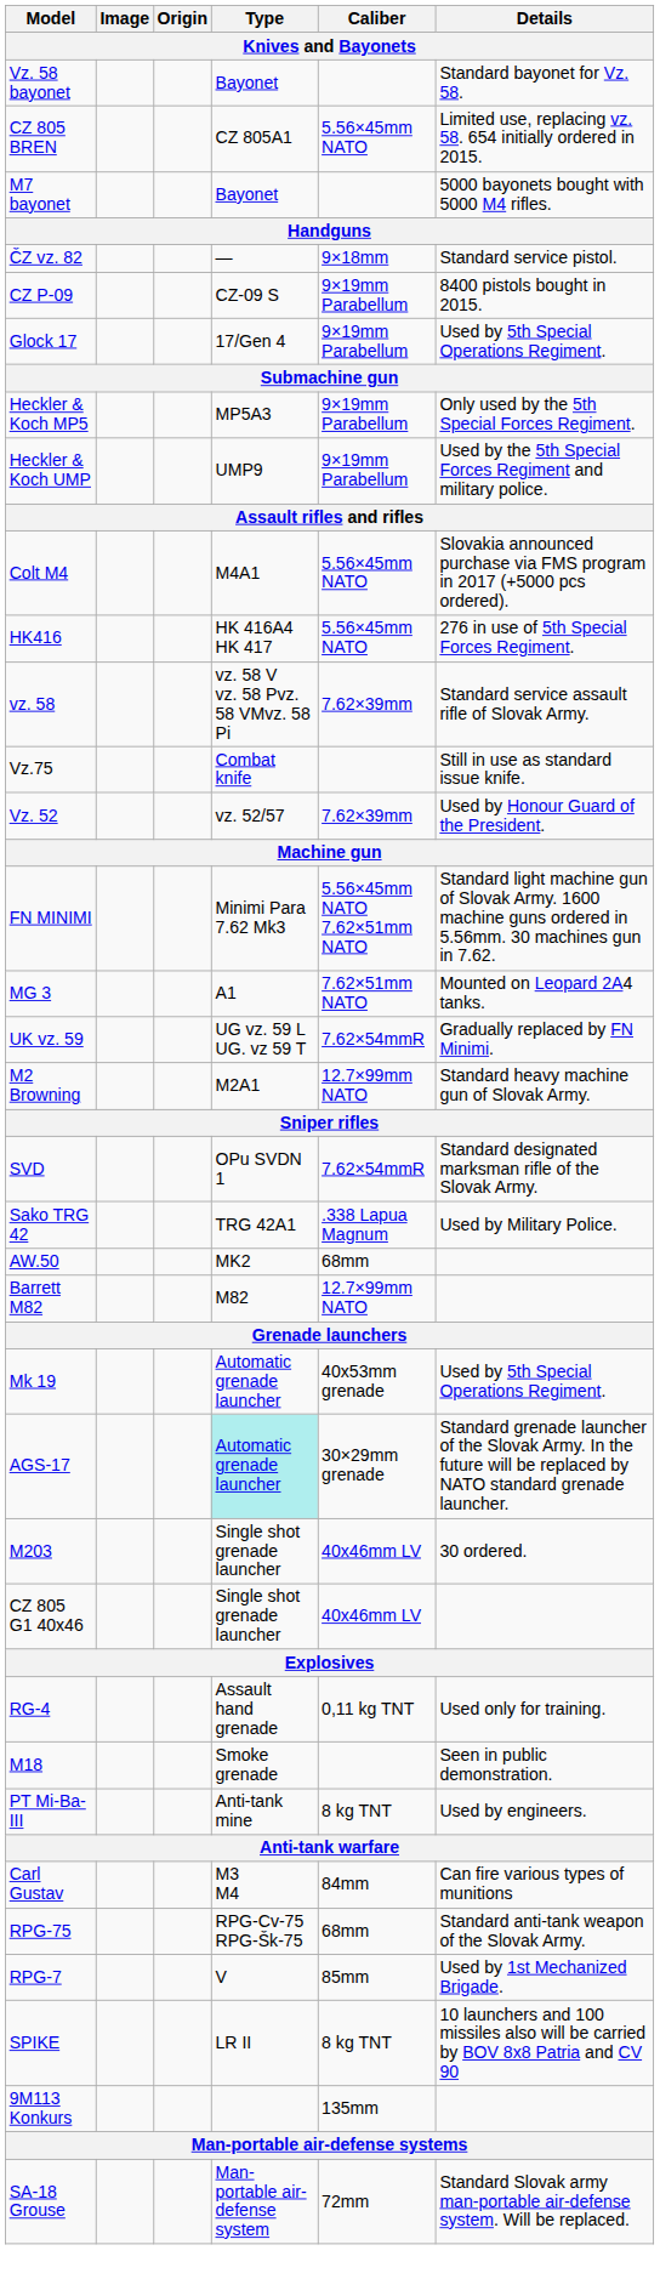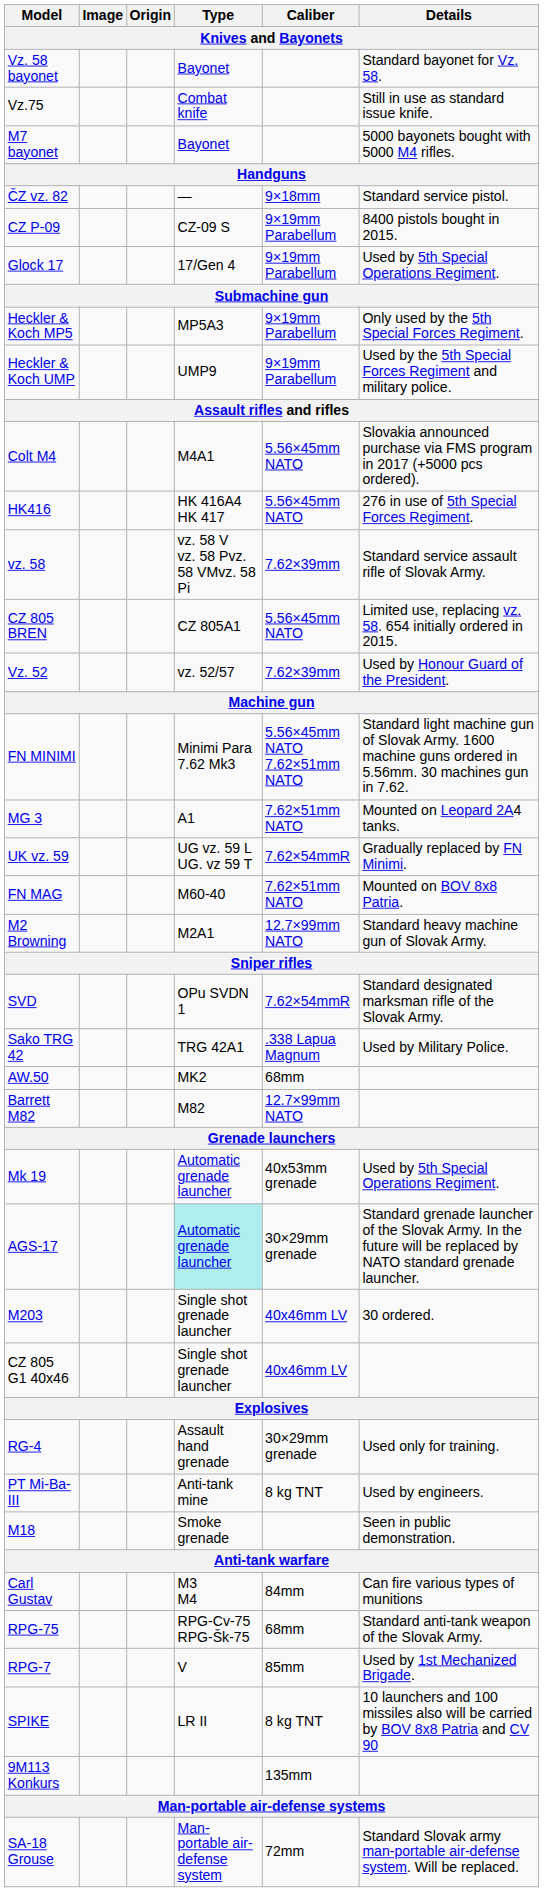 <table class="wikitable sortable">
 <tr>
 <th>Model</th>
 <th>Image</th>
 <th>Origin</th>
 <th>Type</th>
 <th>Caliber</th>
 <th>Details</th>
 </tr>
 <tr>
 <th colspan="6"><a href='#'>Knives</a> and <a href='#'>Bayonets</a></th>
 </tr>
 <tr>
 <td><a href='#'>Vz. 58 bayonet</a></td>
 <td></td>
 <td></td>
 <td><a href='#'>Bayonet</a></td>
 <td></td>
 <td>Standard bayonet for <a href='#'>Vz. 58</a>.</td>
 </tr>
 <tr>
-<td><a href='#'>CZ 805 BREN</a></td>
+<td>Vz.75</td>
 <td></td>
 <td></td>
-<td>CZ 805A1</td>
-<td><a href='#'>5.56×45mm NATO</a></td>
-<td>Limited use, replacing <a href='#'>vz. 58</a>. 654 initially ordered in 2015.</td>
+<td><a href='#'>Combat knife</a></td>
+<td></td>
+<td>Still in use as standard issue knife.</td>
 </tr>
 <tr>
 <td><a href='#'>M7 bayonet</a></td>
 <td></td>
 <td></td>
 <td><a href='#'>Bayonet</a></td>
 <td></td>
 <td>5000 bayonets bought with 5000 <a href='#'>M4</a> rifles.</td>
 </tr>
 <tr>
 <th colspan="6"><a href='#'>Handguns</a></th>
 </tr>
 <tr>
 <td><a href='#'>ČZ vz. 82</a></td>
 <td></td>
 <td></td>
 <td>—</td>
 <td><a href='#'>9×18mm</a></td>
 <td>Standard service pistol.</td>
 </tr>
 <tr>
 <td><a href='#'>CZ P-09</a></td>
 <td></td>
 <td></td>
 <td>CZ-09 S</td>
 <td><a href='#'>9×19mm Parabellum</a></td>
 <td>8400 pistols bought in 2015.</td>
 </tr>
 <tr>
 <td><a href='#'>Glock 17</a></td>
 <td></td>
 <td></td>
 <td>17/Gen 4</td>
 <td><a href='#'>9×19mm Parabellum</a></td>
 <td>Used by <a href='#'>5th Special Operations Regiment</a>.</td>
 </tr>
 <tr>
 <th colspan="6"><a href='#'>Submachine gun</a></th>
 </tr>
 <tr>
 <td><a href='#'>Heckler & Koch MP5</a></td>
 <td></td>
 <td></td>
 <td>MP5A3</td>
 <td><a href='#'>9×19mm Parabellum</a></td>
 <td>Only used by the <a href='#'>5th Special Forces Regiment</a>.</td>
 </tr>
 <tr>
 <td><a href='#'>Heckler & Koch UMP</a></td>
 <td></td>
 <td></td>
 <td>UMP9</td>
 <td><a href='#'>9×19mm Parabellum</a></td>
 <td>Used by the <a href='#'>5th Special Forces Regiment</a> and military police.</td>
 </tr>
 <tr>
 <th colspan="6"><a href='#'>Assault rifles</a> and rifles</th>
 </tr>
 <tr>
 <td><a href='#'>Colt M4</a></td>
 <td></td>
 <td></td>
 <td>M4A1</td>
 <td><a href='#'>5.56×45mm NATO</a></td>
 <td>Slovakia announced purchase via FMS program in 2017 (+5000 pcs ordered).</td>
 </tr>
 <tr>
 <td><a href='#'>HK416</a></td>
 <td></td>
 <td></td>
 <td>HK 416A4<br>HK 417</td>
 <td><a href='#'>5.56×45mm NATO</a></td>
 <td>276 in use of <a href='#'>5th Special Forces Regiment</a>.</td>
 </tr>
 <tr>
 <td><a href='#'>vz. 58</a></td>
 <td></td>
 <td></td>
 <td>vz. 58 V<br>vz. 58 Pvz. 58 VMvz. 58 Pi</td>
 <td><a href='#'>7.62×39mm</a></td>
 <td>Standard service assault rifle of Slovak Army.</td>
 </tr>
 <tr>
-<td>Vz.75</td>
+<td><a href='#'>CZ 805 BREN</a></td>
 <td></td>
 <td></td>
-<td><a href='#'>Combat knife</a></td>
-<td></td>
-<td>Still in use as standard issue knife.</td>
+<td>CZ 805A1</td>
+<td><a href='#'>5.56×45mm NATO</a></td>
+<td>Limited use, replacing <a href='#'>vz. 58</a>. 654 initially ordered in 2015.</td>
 </tr>
 <tr>
 <td><a href='#'>Vz. 52</a></td>
 <td></td>
 <td></td>
 <td>vz. 52/57</td>
 <td><a href='#'>7.62×39mm</a></td>
 <td>Used by <a href='#'>Honour Guard of the President</a>.</td>
 </tr>
 <tr>
 <th colspan="6"><a href='#'>Machine gun</a></th>
 </tr>
 <tr>
 <td><a href='#'>FN MINIMI</a></td>
 <td></td>
 <td></td>
 <td>Minimi Para<br>7.62 Mk3</td>
 <td><a href='#'>5.56×45mm NATO</a><br><a href='#'>7.62×51mm NATO</a></td>
 <td>Standard light machine gun of Slovak Army. 1600 machine guns ordered in 5.56mm. 30 machines gun in 7.62.</td>
 </tr>
 <tr>
 <td><a href='#'>MG 3</a></td>
 <td></td>
 <td></td>
 <td>A1</td>
 <td><a href='#'>7.62×51mm NATO</a></td>
 <td>Mounted on <a href='#'>Leopard 2A</a>4 tanks.</td>
 </tr>
 <tr>
 <td><a href='#'>UK vz. 59</a></td>
 <td></td>
 <td></td>
 <td>UG vz. 59 L<br>UG. vz 59 T</td>
 <td><a href='#'>7.62×54mmR</a></td>
 <td>Gradually replaced by <a href='#'>FN Minimi</a>.</td>
+</tr>
+<tr>
+<td><a href='#'>FN MAG</a></td>
+<td></td>
+<td></td>
+<td>M60-40</td>
+<td><a href='#'>7.62×51mm NATO</a></td>
+<td>Mounted on <a href='#'>BOV 8x8 Patria</a>.</td>
 </tr>
 <tr>
 <td><a href='#'>M2 Browning</a></td>
 <td></td>
 <td></td>
 <td>M2A1</td>
 <td><a href='#'>12.7×99mm NATO</a></td>
 <td>Standard heavy machine gun of Slovak Army.</td>
 </tr>
 <tr>
 <th colspan="6"><a href='#'>Sniper rifles</a></th>
 </tr>
 <tr>
 <td><a href='#'>SVD</a></td>
 <td></td>
 <td></td>
 <td>OPu SVDN 1</td>
 <td><a href='#'>7.62×54mmR</a></td>
 <td>Standard designated marksman rifle of the Slovak Army.</td>
 </tr>
 <tr>
 <td><a href='#'>Sako TRG 42</a></td>
 <td></td>
 <td></td>
 <td>TRG 42A1</td>
 <td><a href='#'>.338 Lapua Magnum</a></td>
 <td>Used by Military Police.</td>
 </tr>
 <tr>
 <td><a href='#'>AW.50</a></td>
 <td></td>
 <td></td>
 <td>MK2</td>
 <td>68mm</td>
 <td></td>
 </tr>
 <tr>
 <td><a href='#'>Barrett M82</a></td>
 <td></td>
 <td></td>
 <td>M82</td>
 <td><a href='#'>12.7×99mm NATO</a></td>
 <td></td>
 </tr>
 <tr>
 <th colspan="6"><a href='#'>Grenade launchers</a></th>
 </tr>
 <tr>
 <td><a href='#'>Mk 19</a></td>
 <td></td>
 <td></td>
 <td><a href='#'>Automatic grenade launcher</a></td>
 <td>40x53mm grenade</td>
 <td>Used by <a href='#'>5th Special Operations Regiment</a>.</td>
 </tr>
 <tr>
 <td><a href='#'>AGS-17</a></td>
 <td></td>
 <td></td>
 <td style="background: paleturquoise;"><a href='#'>Automatic grenade launcher</a></td>
 <td>30×29mm grenade</td>
 <td>Standard grenade launcher of the Slovak Army. In the future will be replaced by NATO standard grenade launcher.</td>
 </tr>
 <tr>
 <td><a href='#'>M203</a></td>
 <td></td>
 <td></td>
 <td>Single shot grenade launcher</td>
 <td><a href='#'>40x46mm LV</a></td>
 <td>30 ordered.</td>
 </tr>
 <tr>
 <td>CZ 805 G1 40x46</td>
 <td></td>
 <td></td>
 <td>Single shot grenade launcher</td>
 <td><a href='#'>40x46mm LV</a></td>
 <td></td>
 </tr>
 <tr>
 <th colspan="6"><a href='#'>Explosives</a></th>
 </tr>
 <tr>
 <td><a href='#'>RG-4</a></td>
 <td></td>
 <td></td>
 <td>Assault hand grenade</td>
-<td>0,11 kg TNT</td>
+<td>30×29mm grenade</td>
 <td>Used only for training.</td>
+</tr>
+<tr>
+<td><a href='#'>PT Mi-Ba-III</a></td>
+<td></td>
+<td></td>
+<td>Anti-tank mine</td>
+<td>8 kg TNT</td>
+<td>Used by engineers.</td>
 </tr>
 <tr>
 <td><a href='#'>M18</a></td>
 <td></td>
 <td></td>
 <td>Smoke grenade</td>
 <td></td>
 <td>Seen in public demonstration.</td>
-</tr>
-<tr>
-<td><a href='#'>PT Mi-Ba-III</a></td>
-<td></td>
-<td></td>
-<td>Anti-tank mine</td>
-<td>8 kg TNT</td>
-<td>Used by engineers.</td>
 </tr>
 <tr>
 <th colspan="6"><a href='#'>Anti-tank warfare</a></th>
 </tr>
 <tr>
 <td><a href='#'>Carl Gustav</a></td>
 <td></td>
 <td></td>
 <td>M3<br>M4</td>
 <td>84mm</td>
 <td>Can fire various types of munitions</td>
 </tr>
 <tr>
 <td><a href='#'>RPG-75</a></td>
 <td></td>
 <td></td>
 <td>RPG-Cv-75<br>RPG-Šk-75</td>
 <td>68mm</td>
 <td>Standard anti-tank weapon of the Slovak Army.</td>
 </tr>
 <tr>
 <td><a href='#'>RPG-7</a></td>
 <td></td>
 <td></td>
 <td>V</td>
 <td>85mm</td>
 <td>Used by <a href='#'>1st Mechanized Brigade</a>.</td>
 </tr>
 <tr>
 <td><a href='#'>SPIKE</a></td>
 <td></td>
 <td></td>
 <td>LR II</td>
 <td>8 kg TNT</td>
 <td>10 launchers and 100 missiles also will be carried by <a href='#'>BOV 8x8 Patria</a> and <a href='#'>CV 90</a></td>
 </tr>
 <tr>
 <td><a href='#'>9M113 Konkurs</a></td>
 <td></td>
 <td></td>
 <td></td>
 <td>135mm</td>
 <td></td>
 </tr>
 <tr>
 <th colspan="6"><a href='#'>Man-portable air-defense systems</a></th>
 </tr>
 <tr>
 <td><a href='#'>SA-18 Grouse</a></td>
 <td></td>
 <td></td>
 <td><a href='#'>Man-portable air-defense system</a></td>
 <td>72mm</td>
 <td>Standard Slovak army <a href='#'>man-portable air-defense system</a>. Will be replaced.</td>
 </tr>
 </table>
